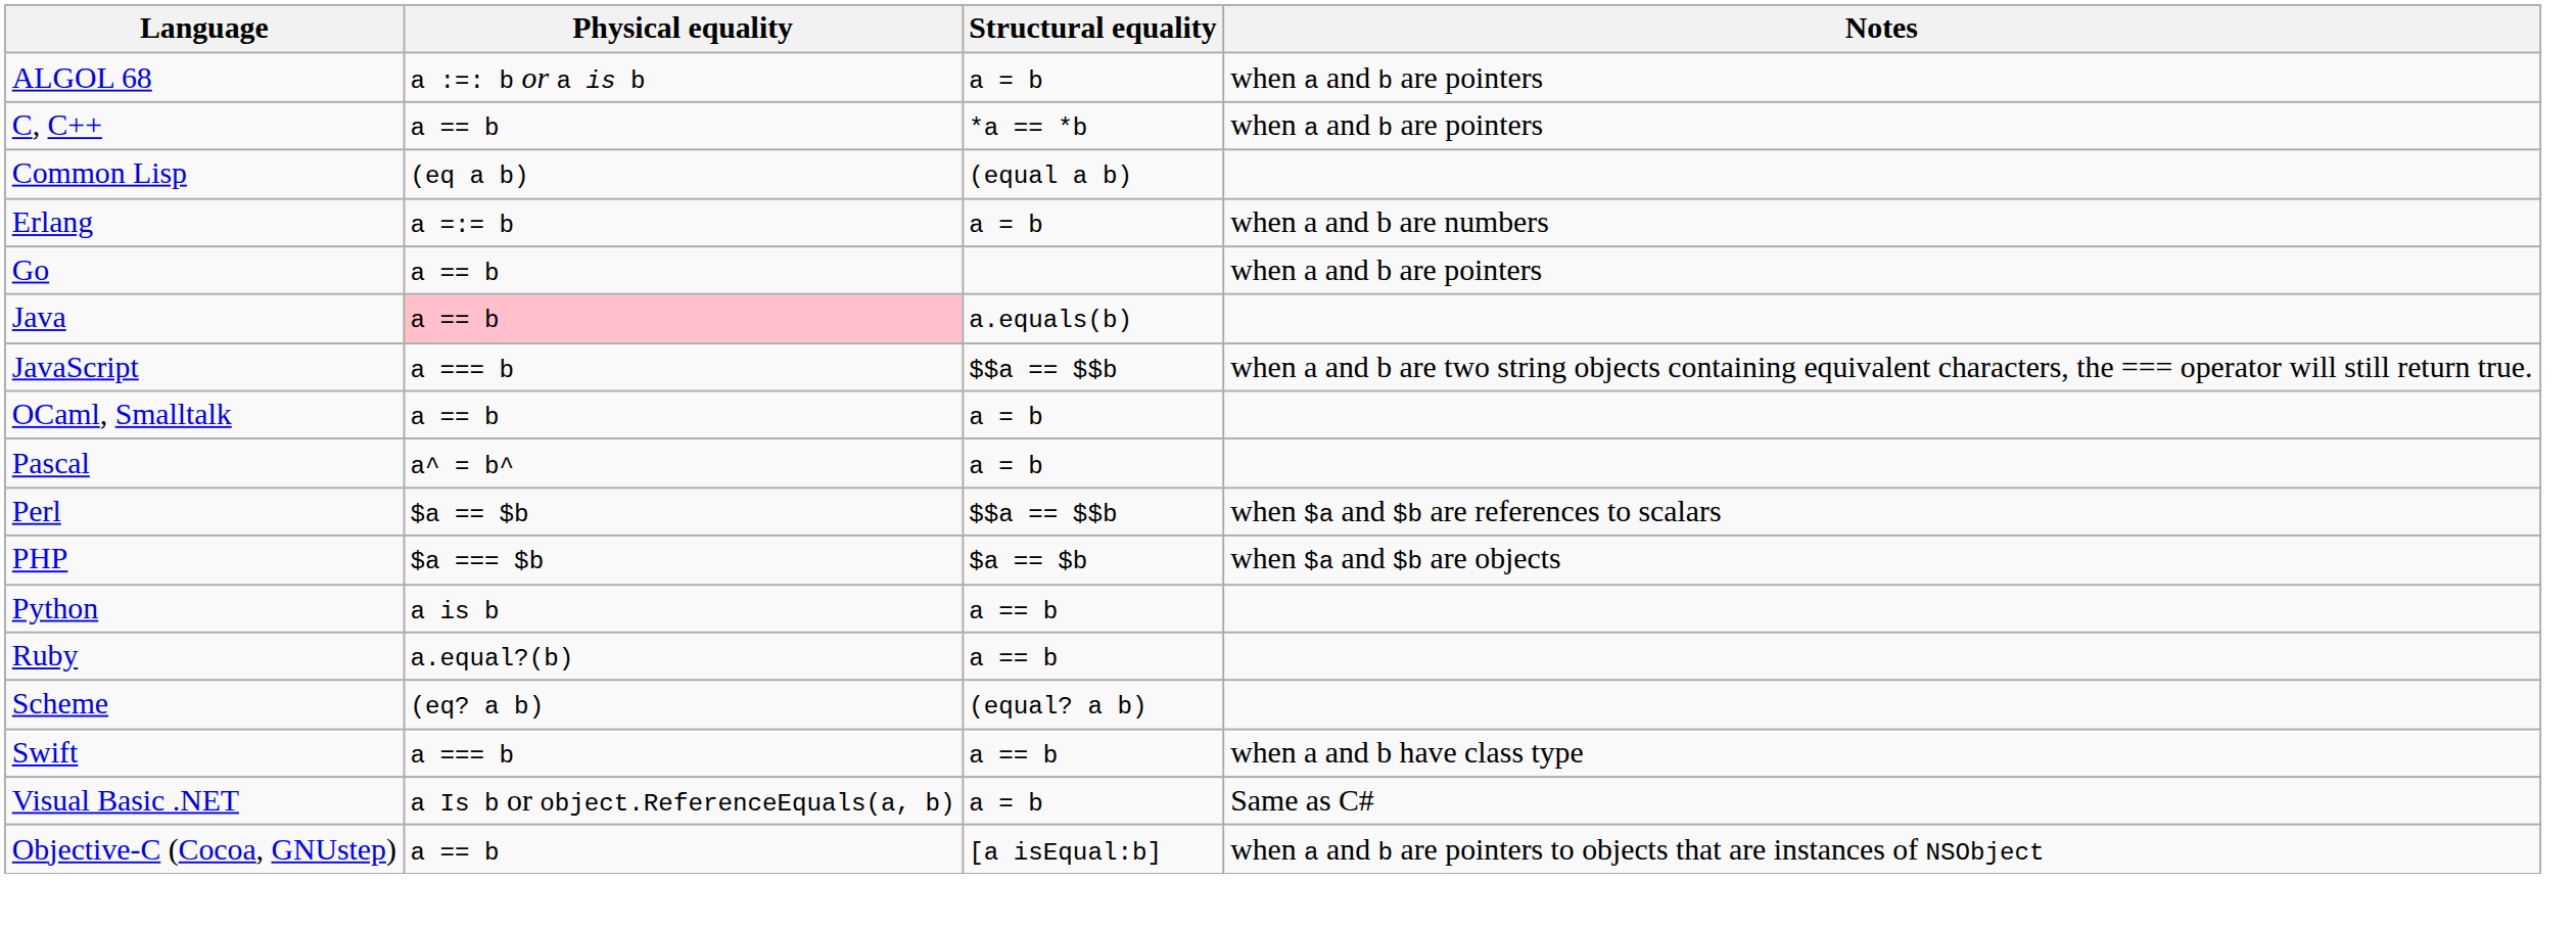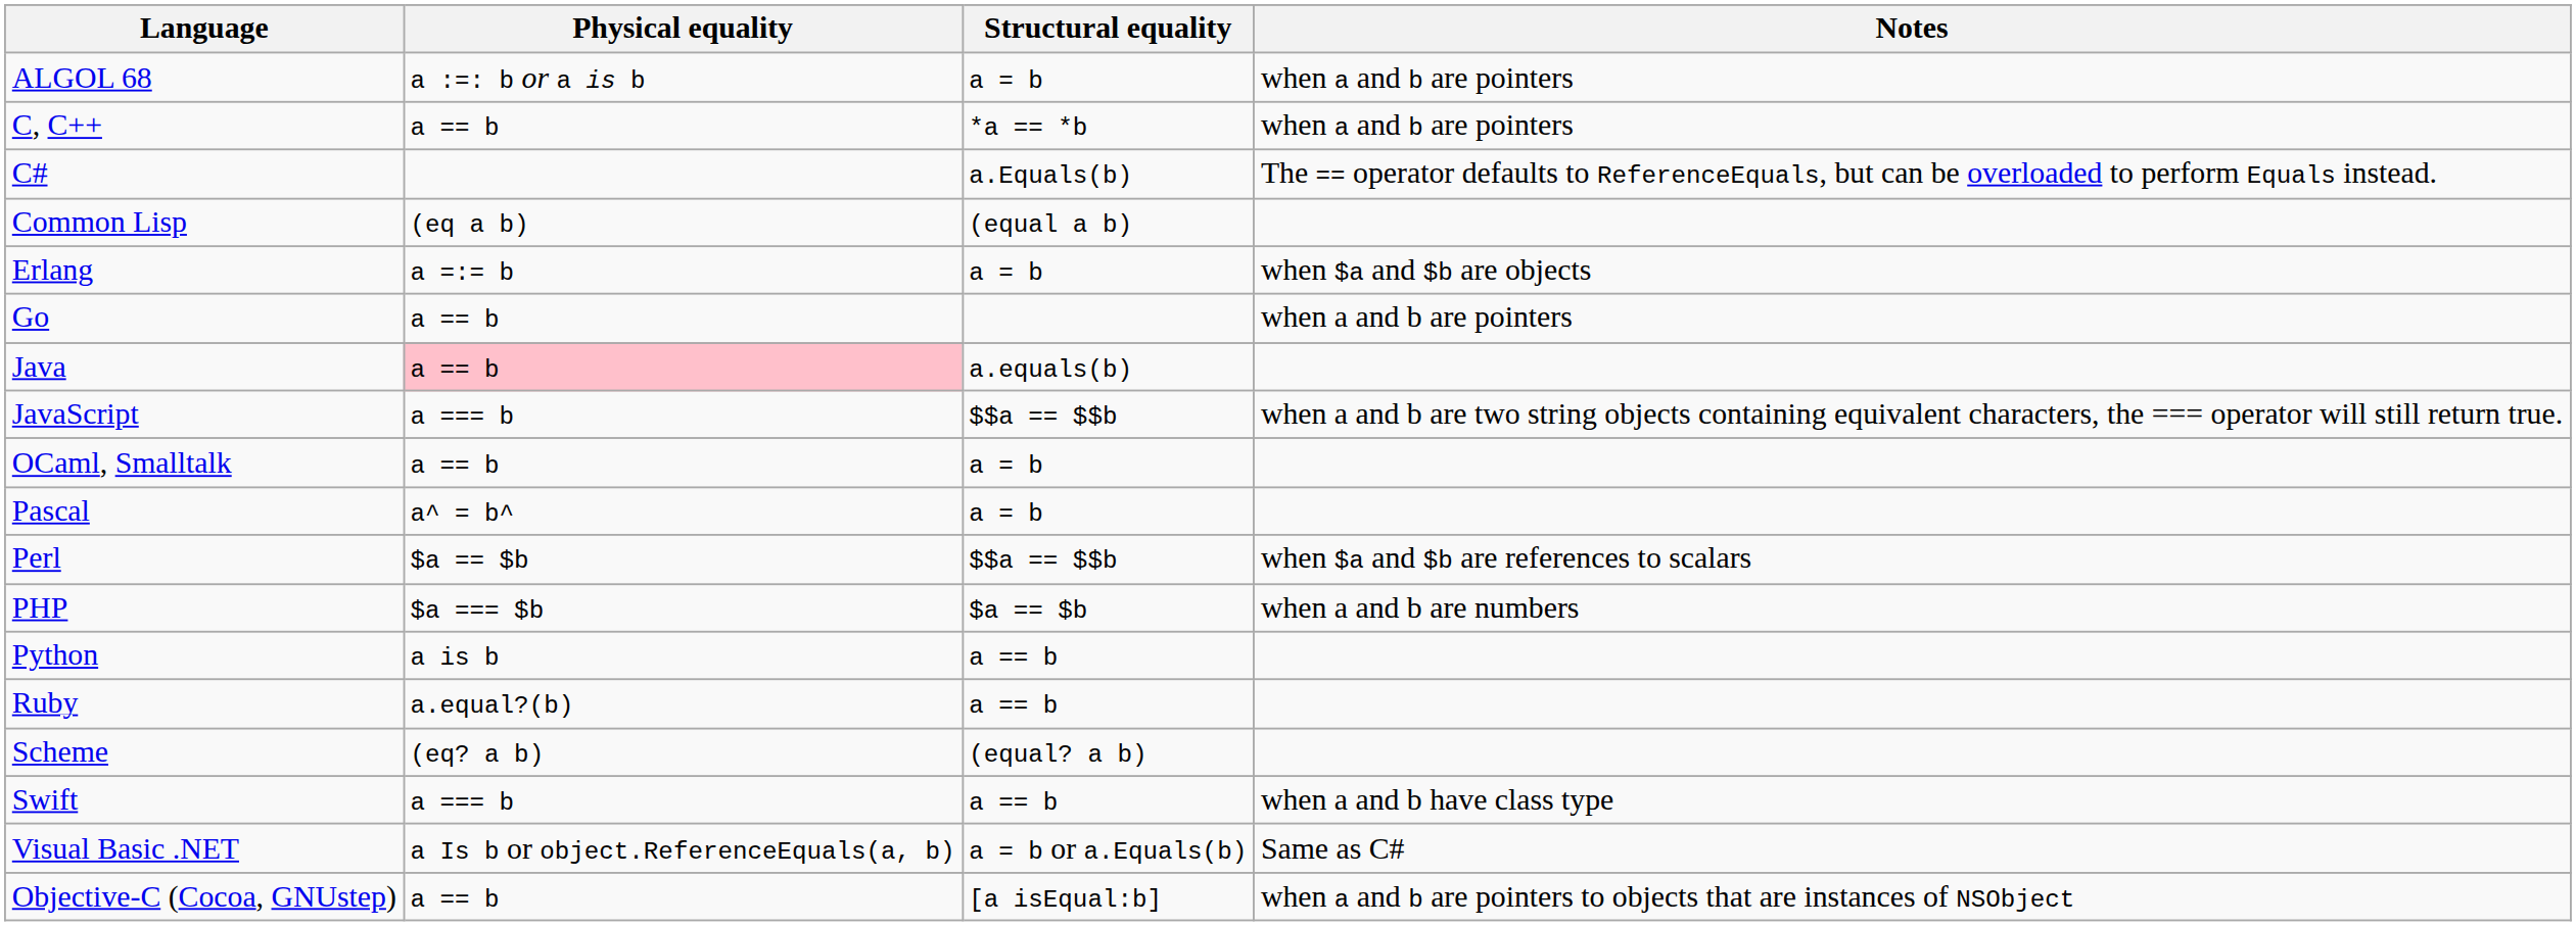 <table class="wikitable">
 <tr>
 <th>Language</th>
 <th>Physical equality</th>
 <th>Structural equality</th>
 <th>Notes</th>
 </tr>
 <tr>
 <td><a href='#'>ALGOL 68</a></td>
 <td><code>a :=: b</code> <em>or</em> <code>a <em>is</em> b</code></td>
 <td><code>a = b</code></td>
 <td>when <code>a</code> and <code>b</code> are pointers</td>
 </tr>
 <tr>
 <td><a href='#'>C</a>, <a href='#'>C++</a></td>
 <td><code>a == b</code></td>
 <td><code>*a == *b</code></td>
 <td>when <code>a</code> and <code>b</code> are pointers</td>
 </tr>
 <tr>
+<td><a href='#'>C#</a></td>
+<td></td>
+<td><code>a.Equals(b)</code></td>
+<td>The <code>==</code> operator defaults to <code>ReferenceEquals</code>, but can be <a href='#'>overloaded</a> to perform <code>Equals</code> instead.</td>
+</tr>
+<tr>
 <td><a href='#'>Common Lisp</a></td>
 <td><code>(eq a b)</code></td>
 <td><code>(equal a b)</code></td>
 <td></td>
 </tr>
 <tr>
 <td><a href='#'>Erlang</a></td>
 <td><code>a =:= b</code></td>
 <td><code>a = b</code></td>
-<td>when a and b are numbers</td>
+<td>when <code>$a</code> and <code>$b</code> are objects</td>
 </tr>
 <tr>
 <td><a href='#'>Go</a></td>
 <td><code>a == b</code></td>
 <td></td>
 <td>when a and b are pointers</td>
 </tr>
 <tr>
 <td><a href='#'>Java</a></td>
 <td style="background: pink;"><code>a == b</code></td>
 <td><code>a.equals(b)</code></td>
 <td></td>
 </tr>
 <tr>
 <td><a href='#'>JavaScript</a></td>
 <td><code>a === b</code></td>
 <td><code>$$a == $$b</code></td>
 <td>when a and b are two string objects containing equivalent characters, the === operator will still return true.</td>
 </tr>
 <tr>
 <td><a href='#'>OCaml</a>, <a href='#'>Smalltalk</a></td>
 <td><code>a == b</code></td>
 <td><code>a = b</code></td>
 <td></td>
 </tr>
 <tr>
 <td><a href='#'>Pascal</a></td>
 <td><code>a^ = b^</code></td>
 <td><code>a = b</code></td>
 <td></td>
 </tr>
 <tr>
 <td><a href='#'>Perl</a></td>
 <td><code>$a == $b</code></td>
 <td><code>$$a == $$b</code></td>
 <td>when <code>$a</code> and <code>$b</code> are references to scalars</td>
 </tr>
 <tr>
 <td><a href='#'>PHP</a></td>
 <td><code>$a === $b</code></td>
 <td><code>$a == $b</code></td>
-<td>when <code>$a</code> and <code>$b</code> are objects</td>
+<td>when a and b are numbers</td>
 </tr>
 <tr>
 <td><a href='#'>Python</a></td>
 <td><code>a is b</code></td>
 <td><code>a == b</code></td>
 <td></td>
 </tr>
 <tr>
 <td><a href='#'>Ruby</a></td>
 <td><code>a.equal?(b)</code></td>
 <td><code>a == b</code></td>
 <td></td>
 </tr>
 <tr>
 <td><a href='#'>Scheme</a></td>
 <td><code>(eq? a b)</code></td>
 <td><code>(equal? a b)</code></td>
 <td></td>
 </tr>
 <tr>
 <td><a href='#'>Swift</a></td>
 <td><code>a === b</code></td>
 <td><code>a == b</code></td>
 <td>when a and b have class type</td>
 </tr>
 <tr>
 <td><a href='#'>Visual Basic .NET</a></td>
 <td><code>a Is b</code> or <code>object.ReferenceEquals(a, b)</code></td>
-<td><code>a = b</code></td>
+<td><code>a = b</code> or <code>a.Equals(b)</code></td>
 <td>Same as C#</td>
 </tr>
 <tr>
 <td><a href='#'>Objective-C</a> (<a href='#'>Cocoa</a>, <a href='#'>GNUstep</a>)</td>
 <td><code>a == b</code></td>
 <td><code>[a isEqual:b]</code></td>
 <td>when <code>a</code> and <code>b</code> are pointers to objects that are instances of <code>NSObject</code></td>
 </tr>
 </table>
